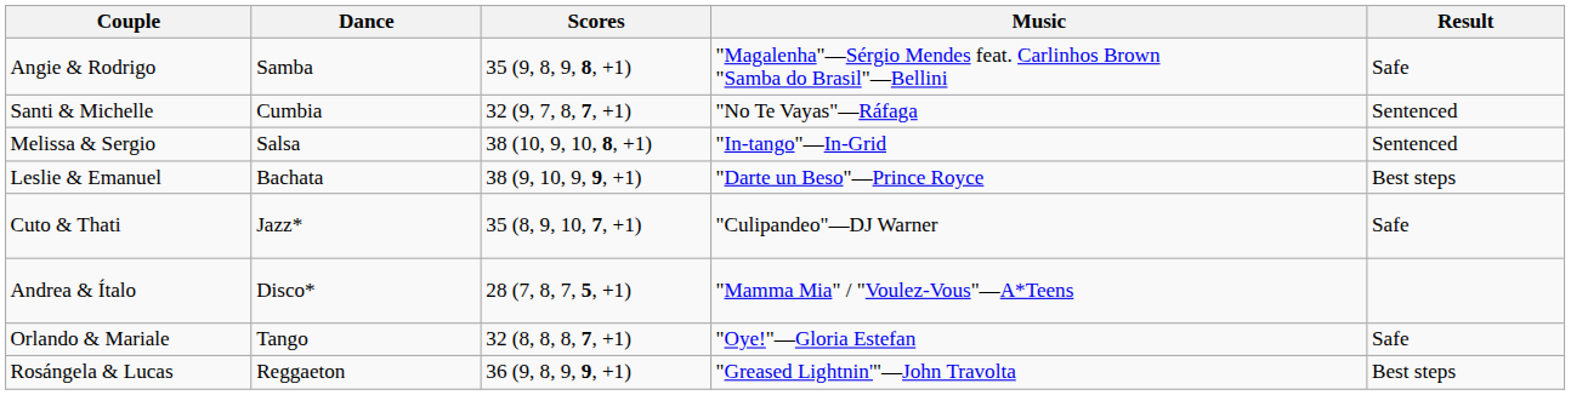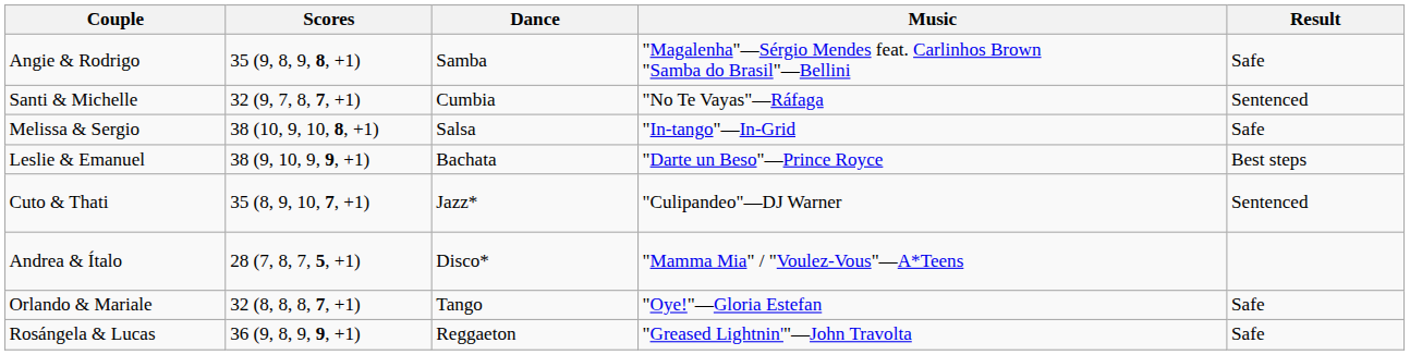 <table class="wikitable sortable" style="width:95%; white-space:nowrap">
 <tr>
 <th style="width:15%;">Couple<br></th>
+<th style="width:14%;">Scores</th>
 <th style="width:14%;">Dance</th>
-<th style="width:14%;">Scores</th>
 <th style="width:40%;">Music</th>
 <th style="width:12%;">Result</th>
 </tr>
 <tr>
 <td>Angie & Rodrigo<br></td>
+<td>35 (9, 8, 9, <strong>8</strong>, +1)</td>
 <td>Samba</td>
-<td>35 (9, 8, 9, <strong>8</strong>, +1)</td>
 <td>"<a href='#'>Magalenha</a>"—<a href='#'>Sérgio Mendes</a> feat. <a href='#'>Carlinhos Brown</a><br>"<a href='#'>Samba do Brasil</a>"—<a href='#'>Bellini</a></td>
 <td>Safe</td>
 </tr>
 <tr>
 <td>Santi & Michelle<br></td>
+<td>32 (9, 7, 8, <strong>7</strong>, +1)</td>
 <td>Cumbia</td>
-<td>32 (9, 7, 8, <strong>7</strong>, +1)</td>
 <td>"No Te Vayas"—<a href='#'>Ráfaga</a></td>
 <td>Sentenced</td>
 </tr>
 <tr>
 <td>Melissa & Sergio<br></td>
+<td>38 (10, 9, 10, <strong>8</strong>, +1)</td>
 <td>Salsa</td>
-<td>38 (10, 9, 10, <strong>8</strong>, +1)</td>
 <td>"<a href='#'>In-tango</a>"—<a href='#'>In-Grid</a></td>
-<td>Sentenced</td>
+<td>Safe</td>
 </tr>
 <tr>
 <td>Leslie & Emanuel<br></td>
+<td>38 (9, 10, 9, <strong>9</strong>, +1)</td>
 <td>Bachata</td>
-<td>38 (9, 10, 9, <strong>9</strong>, +1)</td>
 <td>"<a href='#'>Darte un Beso</a>"—<a href='#'>Prince Royce</a></td>
 <td>Best steps</td>
 </tr>
 <tr style="height:50px">
 <td>Cuto & Thati</td>
+<td>35 (8, 9, 10, <strong>7</strong>, +1)</td>
 <td>Jazz*</td>
-<td>35 (8, 9, 10, <strong>7</strong>, +1)</td>
 <td>"Culipandeo"—DJ Warner</td>
-<td>Safe</td>
+<td>Sentenced</td>
 </tr>
 <tr style="height:50px">
 <td>Andrea & Ítalo</td>
+<td>28 (7, 8, 7, <strong>5</strong>, +1)</td>
 <td>Disco*</td>
-<td>28 (7, 8, 7, <strong>5</strong>, +1)</td>
 <td>"<a href='#'>Mamma Mia</a>" / "<a href='#'>Voulez-Vous</a>"—<a href='#'>A*Teens</a></td>
 <td></td>
 </tr>
 <tr>
 <td>Orlando & Mariale<br></td>
+<td>32 (8, 8, 8, <strong>7</strong>, +1)</td>
 <td>Tango</td>
-<td>32 (8, 8, 8, <strong>7</strong>, +1)</td>
 <td>"<a href='#'>Oye!</a>"—<a href='#'>Gloria Estefan</a></td>
 <td>Safe</td>
 </tr>
 <tr>
 <td>Rosángela & Lucas<br></td>
+<td>36 (9, 8, 9, <strong>9</strong>, +1)</td>
 <td>Reggaeton</td>
-<td>36 (9, 8, 9, <strong>9</strong>, +1)</td>
 <td>"<a href='#'>Greased Lightnin'</a>"—<a href='#'>John Travolta</a></td>
-<td>Best steps</td>
+<td>Safe</td>
 </tr>
 </table>
